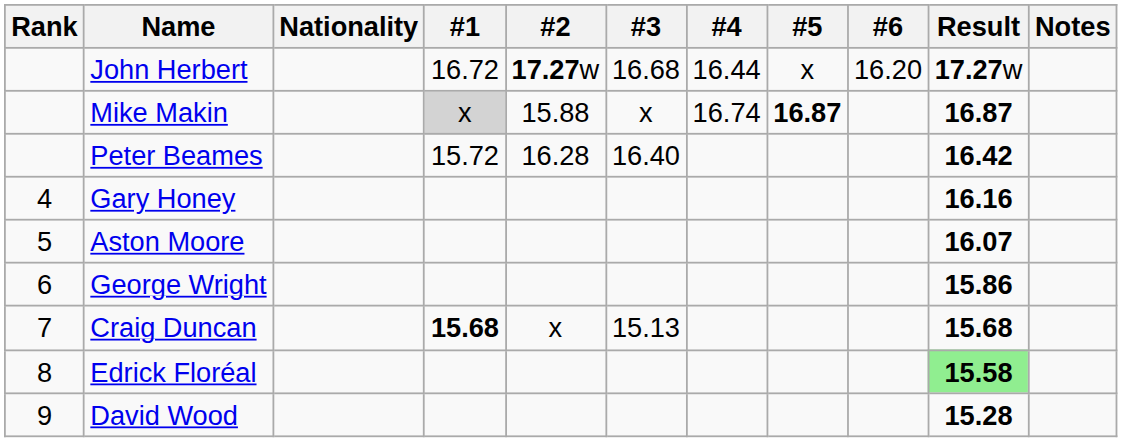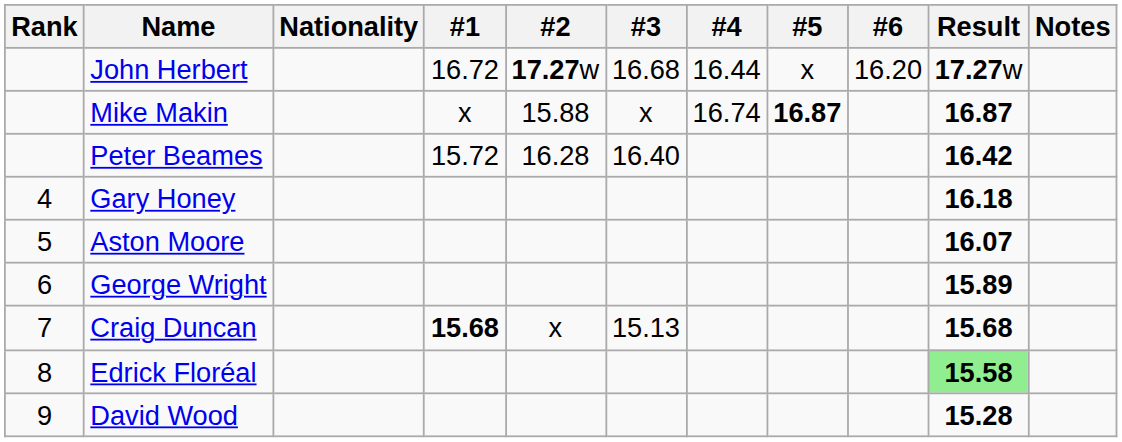 <table class="wikitable sortable" style=" text-align:center;font-size:95%">
 <tr>
 <th>Rank</th>
 <th>Name</th>
 <th>Nationality</th>
 <th>#1</th>
 <th>#2</th>
 <th>#3</th>
 <th>#4</th>
 <th>#5</th>
 <th>#6</th>
 <th>Result</th>
 <th>Notes</th>
 </tr>
 <tr>
 <td></td>
 <td align=left><a href='#'>John Herbert</a></td>
 <td align=left></td>
 <td>16.72</td>
 <td><strong>17.27</strong>w</td>
 <td>16.68</td>
 <td>16.44</td>
 <td>x</td>
 <td>16.20</td>
 <td><strong>17.27</strong>w</td>
 <td></td>
 </tr>
 <tr>
 <td></td>
 <td align=left><a href='#'>Mike Makin</a></td>
 <td align=left></td>
-<td style="background: lightgrey;">x</td>
+<td>x</td>
 <td>15.88</td>
 <td>x</td>
 <td>16.74</td>
 <td><strong>16.87</strong></td>
 <td></td>
 <td><strong>16.87</strong></td>
 <td></td>
 </tr>
 <tr>
 <td></td>
 <td align=left><a href='#'>Peter Beames</a></td>
 <td align=left></td>
 <td>15.72</td>
 <td>16.28</td>
 <td>16.40</td>
 <td></td>
 <td></td>
 <td></td>
 <td><strong>16.42</strong></td>
 <td></td>
 </tr>
 <tr>
 <td>4</td>
 <td align=left><a href='#'>Gary Honey</a></td>
 <td align=left></td>
 <td></td>
 <td></td>
 <td></td>
 <td></td>
 <td></td>
 <td></td>
-<td><strong>16.16</strong></td>
+<td><strong>16.18</strong></td>
 <td></td>
 </tr>
 <tr>
 <td>5</td>
 <td align=left><a href='#'>Aston Moore</a></td>
 <td align=left></td>
 <td></td>
 <td></td>
 <td></td>
 <td></td>
 <td></td>
 <td></td>
 <td><strong>16.07</strong></td>
 <td></td>
 </tr>
 <tr>
 <td>6</td>
 <td align=left><a href='#'>George Wright</a></td>
 <td align=left></td>
 <td></td>
 <td></td>
 <td></td>
 <td></td>
 <td></td>
 <td></td>
-<td><strong>15.86</strong></td>
+<td><strong>15.89</strong></td>
 <td></td>
 </tr>
 <tr>
 <td>7</td>
 <td align=left><a href='#'>Craig Duncan</a></td>
 <td align=left></td>
 <td><strong>15.68</strong></td>
 <td>x</td>
 <td>15.13</td>
 <td></td>
 <td></td>
 <td></td>
 <td><strong>15.68</strong></td>
 <td></td>
 </tr>
 <tr>
 <td>8</td>
 <td align=left><a href='#'>Edrick Floréal</a></td>
 <td align=left></td>
 <td></td>
 <td></td>
 <td></td>
 <td></td>
 <td></td>
 <td></td>
 <td style="background: lightgreen;"><strong>15.58</strong></td>
 <td></td>
 </tr>
 <tr>
 <td>9</td>
 <td align=left><a href='#'>David Wood</a></td>
 <td align=left></td>
 <td></td>
 <td></td>
 <td></td>
 <td></td>
 <td></td>
 <td></td>
 <td><strong>15.28</strong></td>
 <td></td>
 </tr>
 </table>
